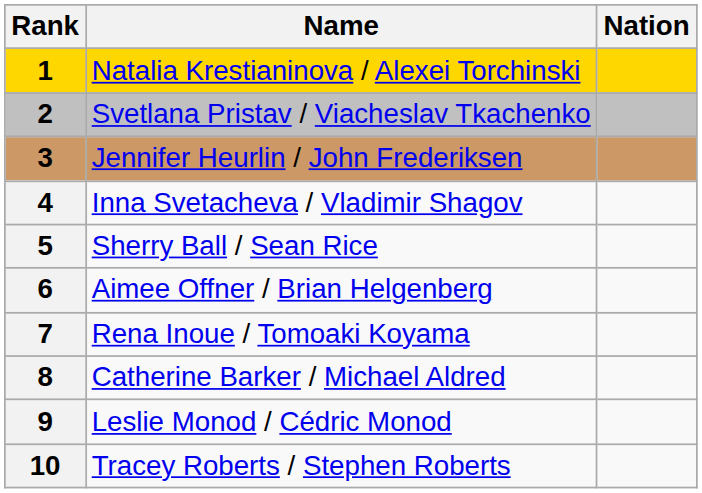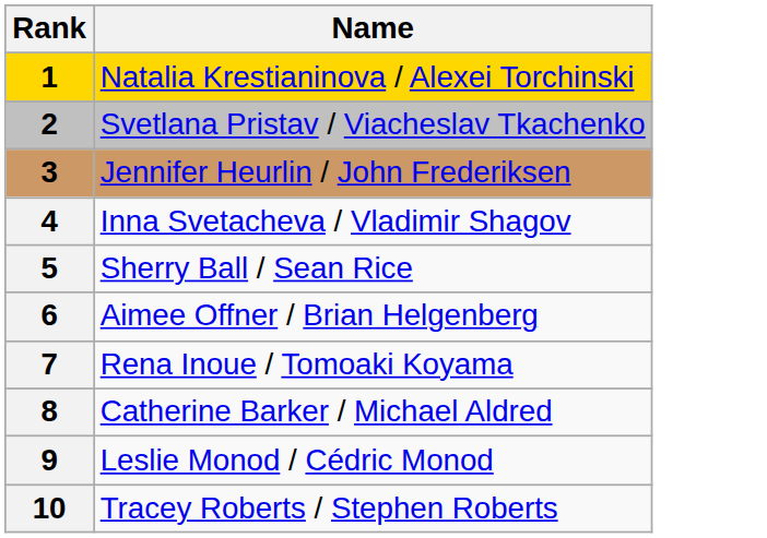 <table class="wikitable sortable">
 <tr>
 <th>Rank</th>
 <th>Name</th>
-<th>Nation</th>
 </tr>
 <tr bgcolor=gold>
 <td align=center><strong>1</strong></td>
 <td><a href='#'>Natalia Krestianinova</a> / <a href='#'>Alexei Torchinski</a></td>
-<td></td>
 </tr>
 <tr bgcolor=silver>
 <td align=center><strong>2</strong></td>
 <td><a href='#'>Svetlana Pristav</a> / <a href='#'>Viacheslav Tkachenko</a></td>
-<td></td>
 </tr>
 <tr bgcolor=cc9966>
 <td align=center><strong>3</strong></td>
 <td><a href='#'>Jennifer Heurlin</a> / <a href='#'>John Frederiksen</a></td>
-<td></td>
 </tr>
 <tr>
 <th>4</th>
 <td><a href='#'>Inna Svetacheva</a> / <a href='#'>Vladimir Shagov</a></td>
-<td></td>
 </tr>
 <tr>
 <th>5</th>
 <td><a href='#'>Sherry Ball</a> / <a href='#'>Sean Rice</a></td>
-<td></td>
 </tr>
 <tr>
 <th>6</th>
 <td><a href='#'>Aimee Offner</a> / <a href='#'>Brian Helgenberg</a></td>
-<td></td>
 </tr>
 <tr>
 <th>7</th>
 <td><a href='#'>Rena Inoue</a> / <a href='#'>Tomoaki Koyama</a></td>
-<td></td>
 </tr>
 <tr>
 <th>8</th>
 <td><a href='#'>Catherine Barker</a> / <a href='#'>Michael Aldred</a></td>
-<td></td>
 </tr>
 <tr>
 <th>9</th>
 <td><a href='#'>Leslie Monod</a> / <a href='#'>Cédric Monod</a></td>
-<td></td>
 </tr>
 <tr>
 <th>10</th>
 <td><a href='#'>Tracey Roberts</a> / <a href='#'>Stephen Roberts</a></td>
-<td></td>
 </tr>
 </table>
